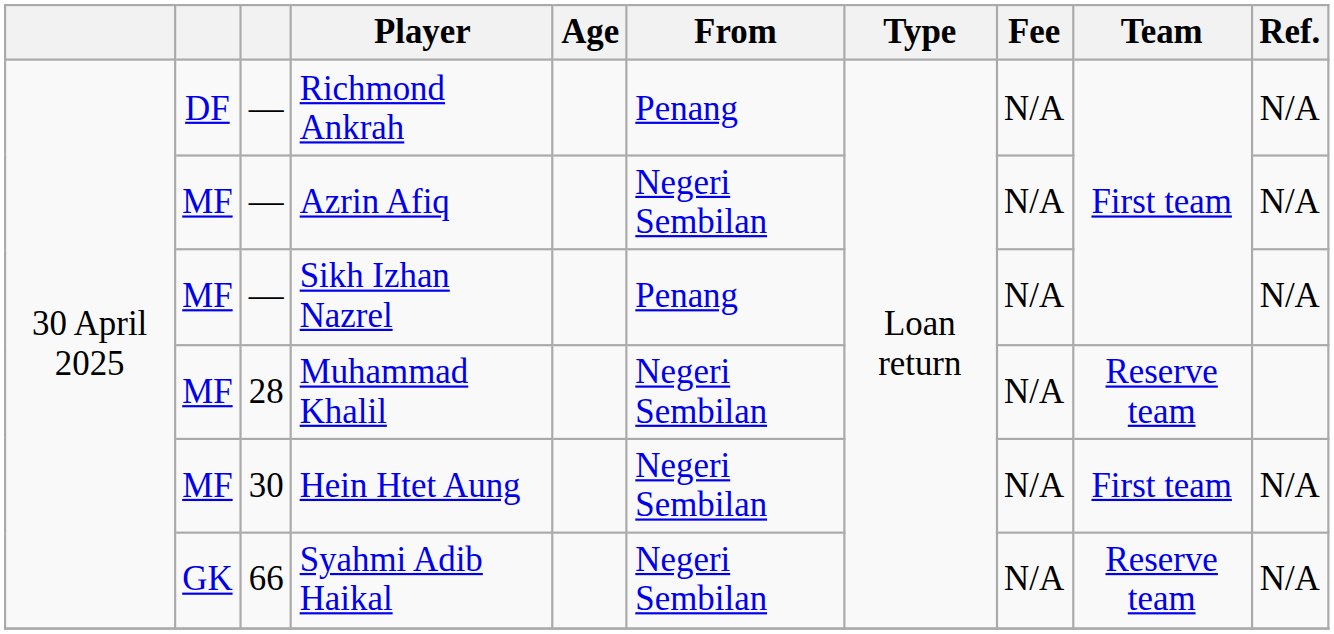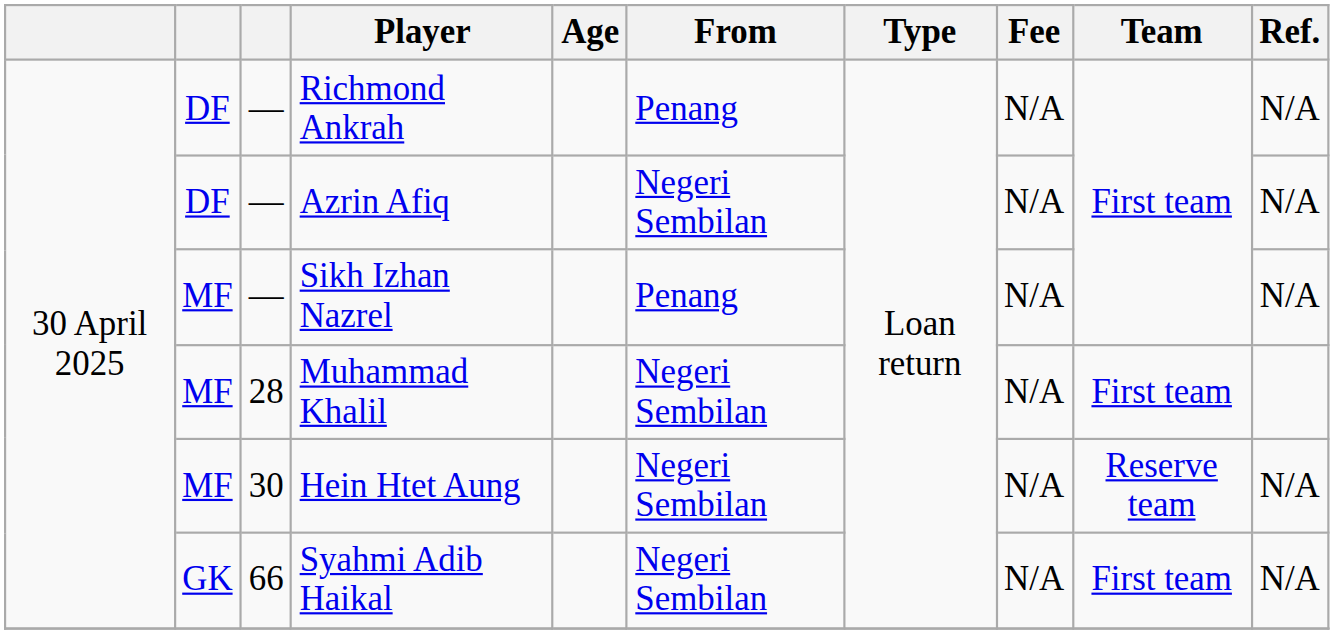 <table class="wikitable" style="text-align:center; font-size:100%; ">
 <tr>
 <th></th>
 <th></th>
 <th></th>
 <th>Player</th>
 <th>Age</th>
 <th>From</th>
 <th>Type</th>
 <th>Fee</th>
 <th>Team</th>
 <th>Ref.</th>
 </tr>
 <tr>
 <td rowspan="6">30 April 2025</td>
 <td><a href='#'>DF</a></td>
 <td>—</td>
 <td style="text-align:left"> <a href='#'>Richmond Ankrah</a></td>
 <td></td>
 <td style="text-align:left"> <a href='#'>Penang</a></td>
 <td rowspan="6">Loan return</td>
 <td>N/A</td>
 <td rowspan="3"><a href='#'>First team</a></td>
 <td>N/A</td>
 </tr>
 <tr>
-<td><a href='#'>MF</a></td>
+<td><a href='#'>DF</a></td>
 <td>—</td>
 <td style="text-align:left"> <a href='#'>Azrin Afiq</a></td>
 <td></td>
 <td style="text-align:left"> <a href='#'>Negeri Sembilan</a></td>
 <td>N/A</td>
 <td>N/A</td>
 </tr>
 <tr>
 <td><a href='#'>MF</a></td>
 <td>—</td>
 <td style="text-align:left"> <a href='#'>Sikh Izhan Nazrel</a></td>
 <td></td>
 <td style="text-align:left"> <a href='#'>Penang</a></td>
 <td>N/A</td>
 <td>N/A</td>
 </tr>
 <tr>
 <td><a href='#'>MF</a></td>
 <td>28</td>
 <td style="text-align:left"> <a href='#'>Muhammad Khalil</a></td>
 <td></td>
 <td style="text-align:left"> <a href='#'>Negeri Sembilan</a></td>
 <td>N/A</td>
-<td><a href='#'>Reserve team</a></td>
+<td><a href='#'>First team</a></td>
 <td></td>
 </tr>
 <tr>
 <td><a href='#'>MF</a></td>
 <td>30</td>
 <td style="text-align:left"> <a href='#'>Hein Htet Aung</a></td>
 <td></td>
 <td style="text-align:left"> <a href='#'>Negeri Sembilan</a></td>
 <td>N/A</td>
-<td><a href='#'>First team</a></td>
+<td><a href='#'>Reserve team</a></td>
 <td>N/A</td>
 </tr>
 <tr>
 <td><a href='#'>GK</a></td>
 <td>66</td>
 <td style="text-align:left"> <a href='#'>Syahmi Adib Haikal</a></td>
 <td></td>
 <td style="text-align:left"> <a href='#'>Negeri Sembilan</a></td>
 <td>N/A</td>
-<td><a href='#'>Reserve team</a></td>
+<td><a href='#'>First team</a></td>
 <td>N/A</td>
 </tr>
 <tr>
 </tr>
 </table>
